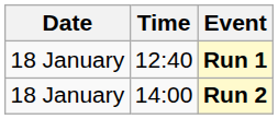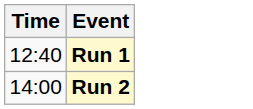 <table class=wikitable>
 <tr>
-<th>Date</th>
 <th>Time</th>
 <th>Event</th>
 </tr>
 <tr>
-<td>18 January</td>
 <td>12:40</td>
 <td style=background:lemonchiffon><strong>Run 1</strong></td>
 </tr>
 <tr>
-<td>18 January</td>
 <td>14:00</td>
 <td style=background:lemonchiffon><strong>Run 2</strong></td>
 </tr>
 </table>
